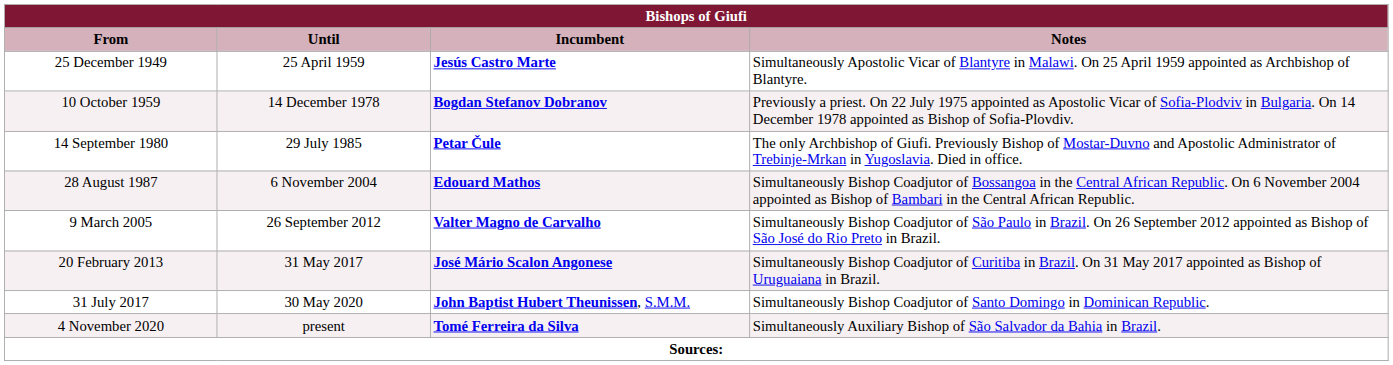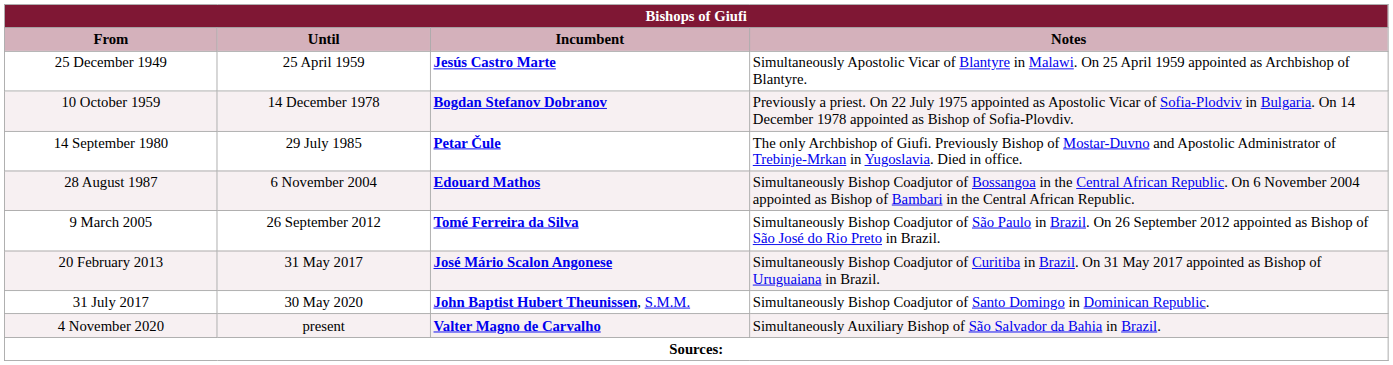 <table class="wikitable" style="width:95%;" border="1" cellpadding="2">
 <tr>
 <th colspan="4" style="background-color: #7F1734; color: white;">Bishops of Giufi</th>
 </tr>
 <tr>
 <th style="background-color: #D4B1BB; width: 10%;">From</th>
 <th style="background-color: #D4B1BB; width: 10%;">Until</th>
 <th style="background-color: #D4B1BB; width: 15%;">Incumbent</th>
 <th style="background-color: #D4B1BB; width: 30%;">Notes</th>
 </tr>
 <tr valign="top" style="background-color: white;">
 <td style="text-align: center;">25 December 1949</td>
 <td style="text-align: center;">25 April 1959</td>
 <td><strong><a href='#'>Jesús Castro Marte</a></strong></td>
 <td>Simultaneously Apostolic Vicar of <a href='#'>Blantyre</a> in <a href='#'>Malawi</a>. On 25 April 1959 appointed as Archbishop of Blantyre.</td>
 </tr>
 <tr valign="top" style="background-color: #F7F0F2;">
 <td style="text-align: center;">10 October 1959</td>
 <td style="text-align: center;">14 December 1978</td>
 <td><strong><a href='#'>Bogdan Stefanov Dobranov</a></strong></td>
 <td>Previously a priest. On 22 July 1975 appointed as Apostolic Vicar of <a href='#'>Sofia-Plodviv</a> in <a href='#'>Bulgaria</a>. On 14 December 1978 appointed as Bishop of Sofia-Plovdiv.</td>
 </tr>
 <tr valign="top" style="background-color: white;">
 <td style="text-align: center;">14 September 1980</td>
 <td style="text-align: center;">29 July 1985</td>
 <td><strong><a href='#'>Petar Čule</a></strong></td>
 <td>The only Archbishop of Giufi. Previously Bishop of <a href='#'>Mostar-Duvno</a> and Apostolic Administrator of <a href='#'>Trebinje-Mrkan</a> in <a href='#'>Yugoslavia</a>. Died in office.</td>
 </tr>
 <tr valign="top" style="background-color: #F7F0F2;">
 <td style="text-align: center;">28 August 1987</td>
 <td style="text-align: center;">6 November 2004</td>
 <td><strong><a href='#'>Edouard Mathos</a></strong></td>
 <td>Simultaneously Bishop Coadjutor of <a href='#'>Bossangoa</a> in the <a href='#'>Central African Republic</a>. On 6 November 2004 appointed as Bishop of <a href='#'>Bambari</a> in the Central African Republic.</td>
 </tr>
 <tr valign="top" style="background-color: white;">
 <td style="text-align: center;">9 March 2005</td>
 <td style="text-align: center;">26 September 2012</td>
-<td><strong><a href='#'>Valter Magno de Carvalho</a></strong></td>
+<td><strong><a href='#'>Tomé Ferreira da Silva</a></strong></td>
 <td>Simultaneously Bishop Coadjutor of <a href='#'>São Paulo</a> in <a href='#'>Brazil</a>. On 26 September 2012 appointed as Bishop of <a href='#'>São José do Rio Preto</a> in Brazil.</td>
 </tr>
 <tr valign="top" style="background-color: #F7F0F2;">
 <td style="text-align: center;">20 February 2013</td>
 <td style="text-align: center;">31 May 2017</td>
 <td><strong><a href='#'>José Mário Scalon Angonese</a></strong></td>
 <td>Simultaneously Bishop Coadjutor of <a href='#'>Curitiba</a> in <a href='#'>Brazil</a>. On 31 May 2017 appointed as Bishop of <a href='#'>Uruguaiana</a> in Brazil.</td>
 </tr>
 <tr valign="top" style="background-color: white;">
 <td style="text-align: center;">31 July 2017</td>
 <td style="text-align: center;">30 May 2020</td>
 <td><strong><a href='#'>John Baptist Hubert Theunissen</a></strong>, <a href='#'>S.M.M.</a></td>
 <td>Simultaneously Bishop Coadjutor of <a href='#'>Santo Domingo</a> in <a href='#'>Dominican Republic</a>.</td>
 </tr>
 <tr valign="top" style="background-color: #F7F0F2;">
 <td style="text-align: center;">4 November 2020</td>
 <td style="text-align: center;">present</td>
-<td><strong><a href='#'>Tomé Ferreira da Silva</a></strong></td>
+<td><strong><a href='#'>Valter Magno de Carvalho</a></strong></td>
 <td>Simultaneously Auxiliary Bishop of <a href='#'>São Salvador da Bahia</a> in <a href='#'>Brazil</a>.</td>
 </tr>
 <tr valign="top" style="background-color: white;">
 <td colspan="5" style="text-align: center;"><strong>Sources:</strong></td>
 </tr>
 </table>
